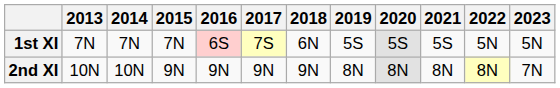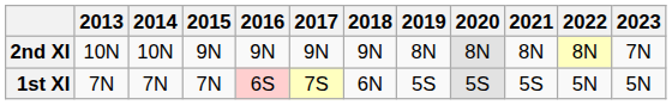 <table class="wikitable" style="font-size:85%">
 <tr>
 <th scope="col"></th>
 <th scope="col">2013</th>
 <th scope="col">2014</th>
 <th scope="col">2015</th>
 <th scope="col">2016</th>
 <th scope="col">2017</th>
 <th scope="col">2018</th>
 <th scope="col">2019</th>
 <th scope="col">2020</th>
 <th scope="col">2021</th>
 <th scope="col">2022</th>
 <th scope="col">2023</th>
 </tr>
 <tr style="text-align: center;">
+<th scope="row" style="text-align: right">2nd XI</th>
+<td>10N</td>
+<td>10N</td>
+<td>9N</td>
+<td>9N</td>
+<td>9N</td>
+<td>9N</td>
+<td>8N</td>
+<td style="background: #e2e2e2">8N</td>
+<td>8N</td>
+<td style="background: #ffffbf">8N</td>
+<td>7N</td>
+</tr>
+<tr style="text-align: center;">
 <th scope="row" style="text-align: right">1st XI</th>
 <td>7N</td>
 <td>7N</td>
 <td>7N</td>
 <td style="background: #ffcfcf">6S</td>
 <td style="background: #ffffbf">7S</td>
 <td>6N</td>
 <td>5S</td>
 <td style="background: #e2e2e2">5S</td>
 <td>5S</td>
 <td>5N</td>
 <td>5N</td>
 </tr>
-<tr style="text-align: center;">
-<th scope="row" style="text-align: right">2nd XI</th>
-<td>10N</td>
-<td>10N</td>
-<td>9N</td>
-<td>9N</td>
-<td>9N</td>
-<td>9N</td>
-<td>8N</td>
-<td style="background: #e2e2e2">8N</td>
-<td>8N</td>
-<td style="background: #ffffbf">8N</td>
-<td>7N</td>
-</tr>
 </table>
